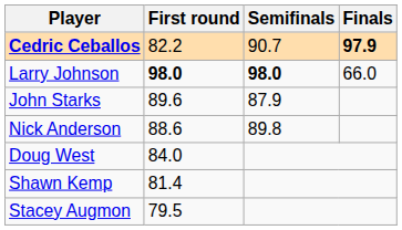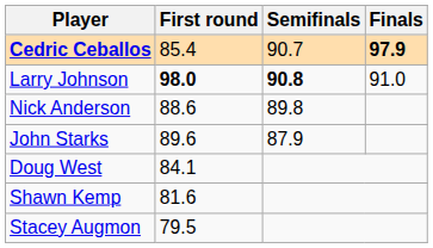 <table class="wikitable">
 <tr>
 <th>Player</th>
 <th>First round</th>
 <th>Semifinals</th>
 <th>Finals</th>
 </tr>
 <tr style="background: #ffdead;">
 <td><strong><a href='#'>Cedric Ceballos</a></strong> </td>
-<td>82.2 </td>
+<td>85.4 </td>
 <td>90.7 </td>
 <td><strong>97.9</strong> </td>
 </tr>
 <tr>
 <td><a href='#'>Larry Johnson</a> </td>
 <td><strong>98.0</strong> </td>
-<td><strong>98.0</strong> </td>
-<td>66.0 </td>
+<td><strong>90.8</strong> </td>
+<td>91.0 </td>
+</tr>
+<tr>
+<td><a href='#'>Nick Anderson</a> </td>
+<td>88.6 </td>
+<td>89.8 </td>
+<td></td>
 </tr>
 <tr>
 <td><a href='#'>John Starks</a> </td>
 <td>89.6 </td>
 <td>87.9 </td>
 <td></td>
 </tr>
 <tr>
-<td><a href='#'>Nick Anderson</a> </td>
-<td>88.6 </td>
-<td>89.8 </td>
-<td></td>
-</tr>
-<tr>
 <td><a href='#'>Doug West</a> </td>
-<td>84.0 </td>
+<td>84.1 </td>
 <td colspan=2></td>
 </tr>
 <tr>
 <td><a href='#'>Shawn Kemp</a> </td>
-<td>81.4 </td>
+<td>81.6 </td>
 <td colspan=2></td>
 </tr>
 <tr>
 <td><a href='#'>Stacey Augmon</a> </td>
 <td>79.5 </td>
 <td colspan=2></td>
 </tr>
 </table>
